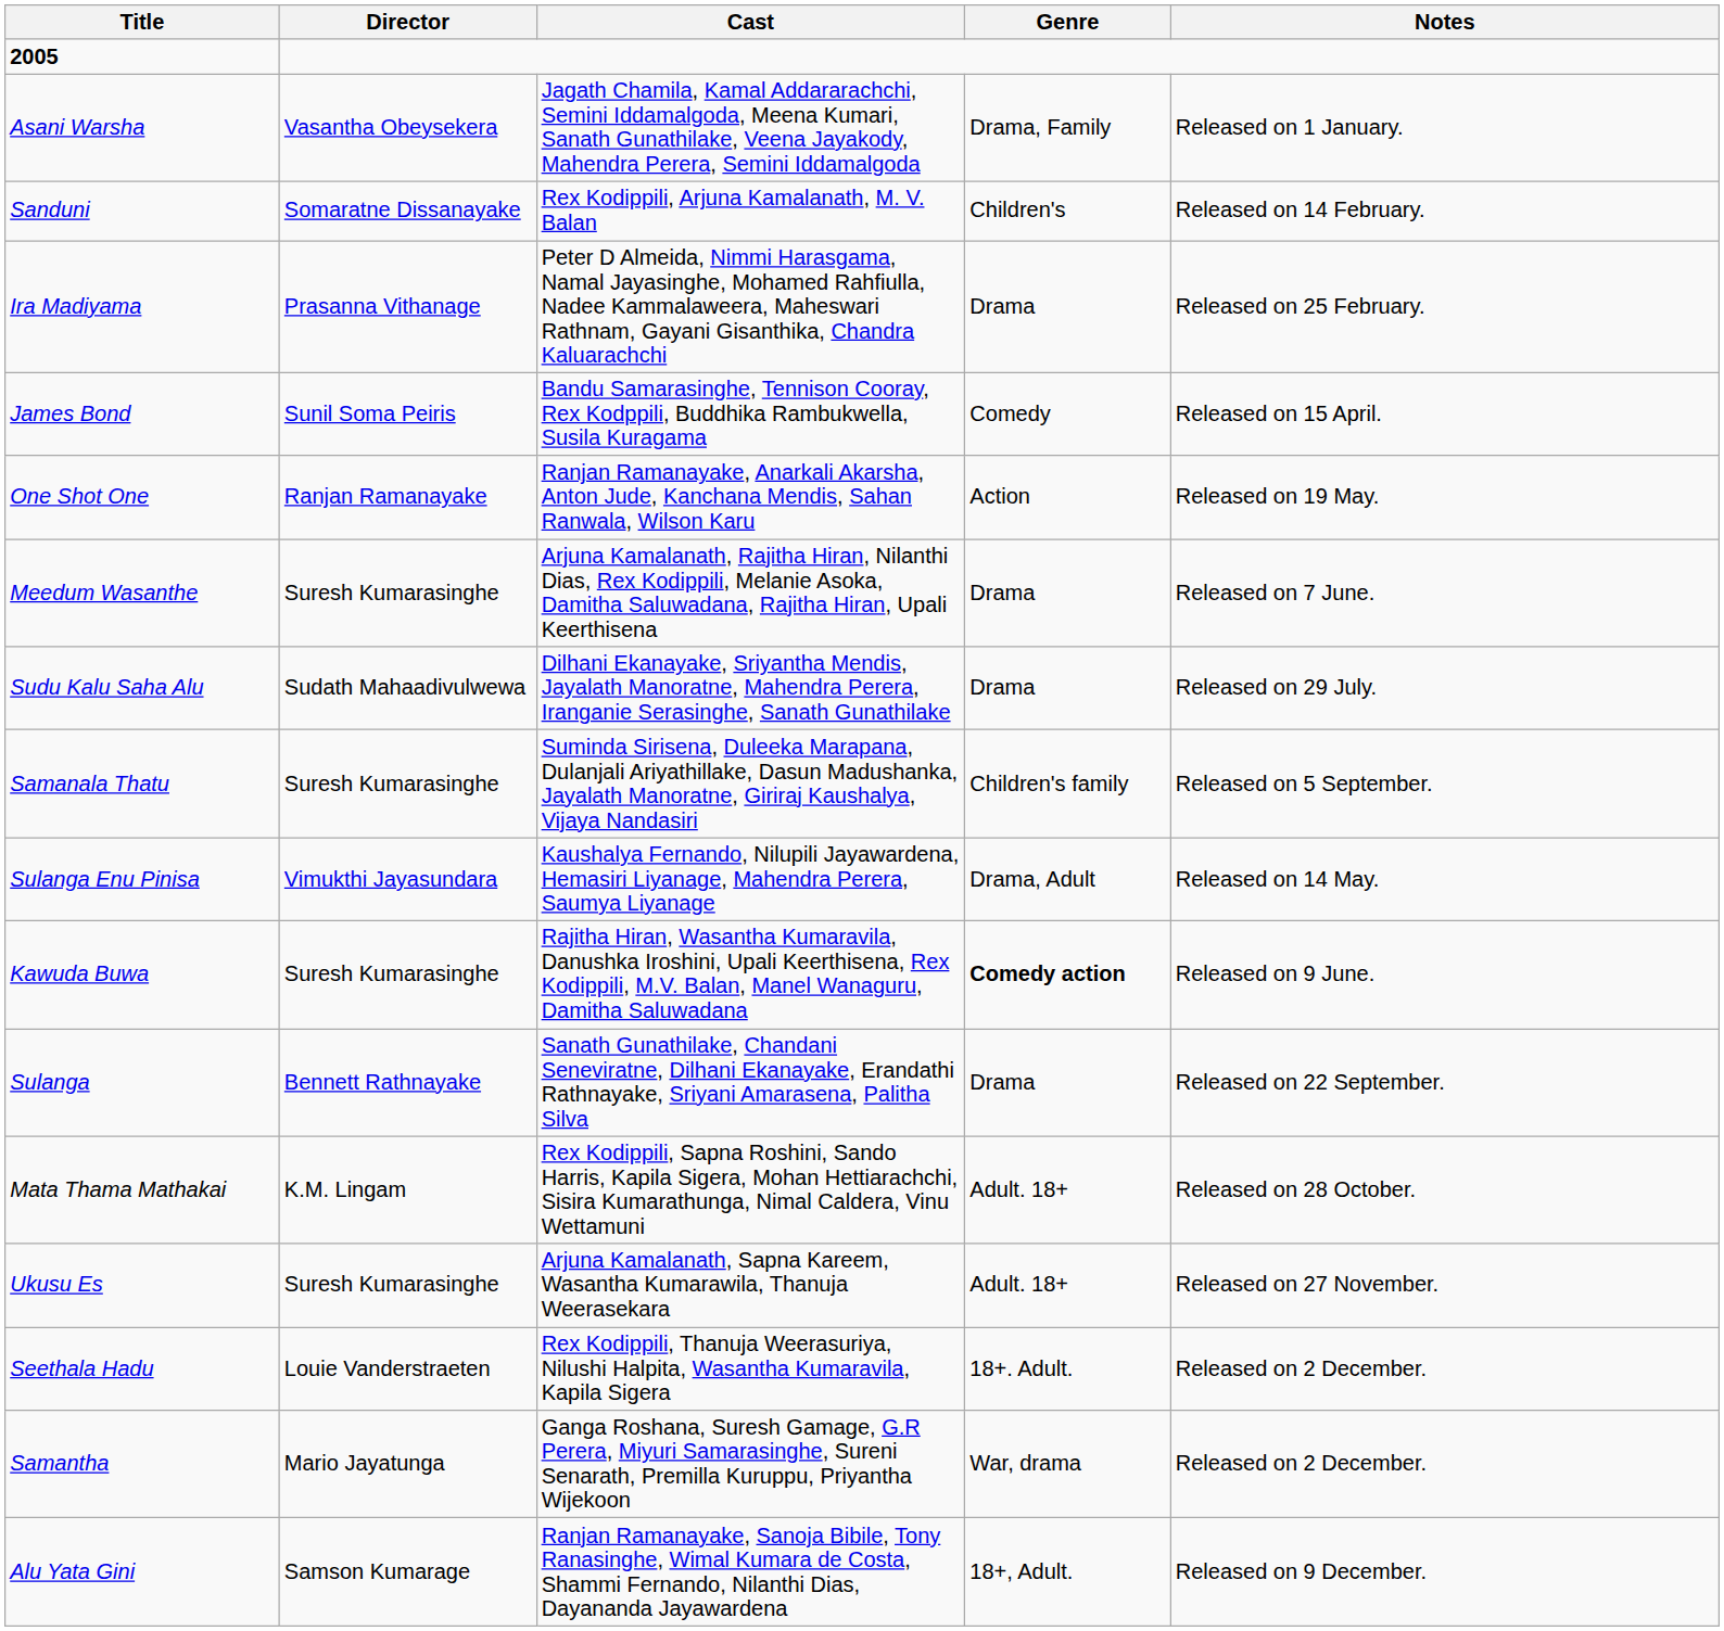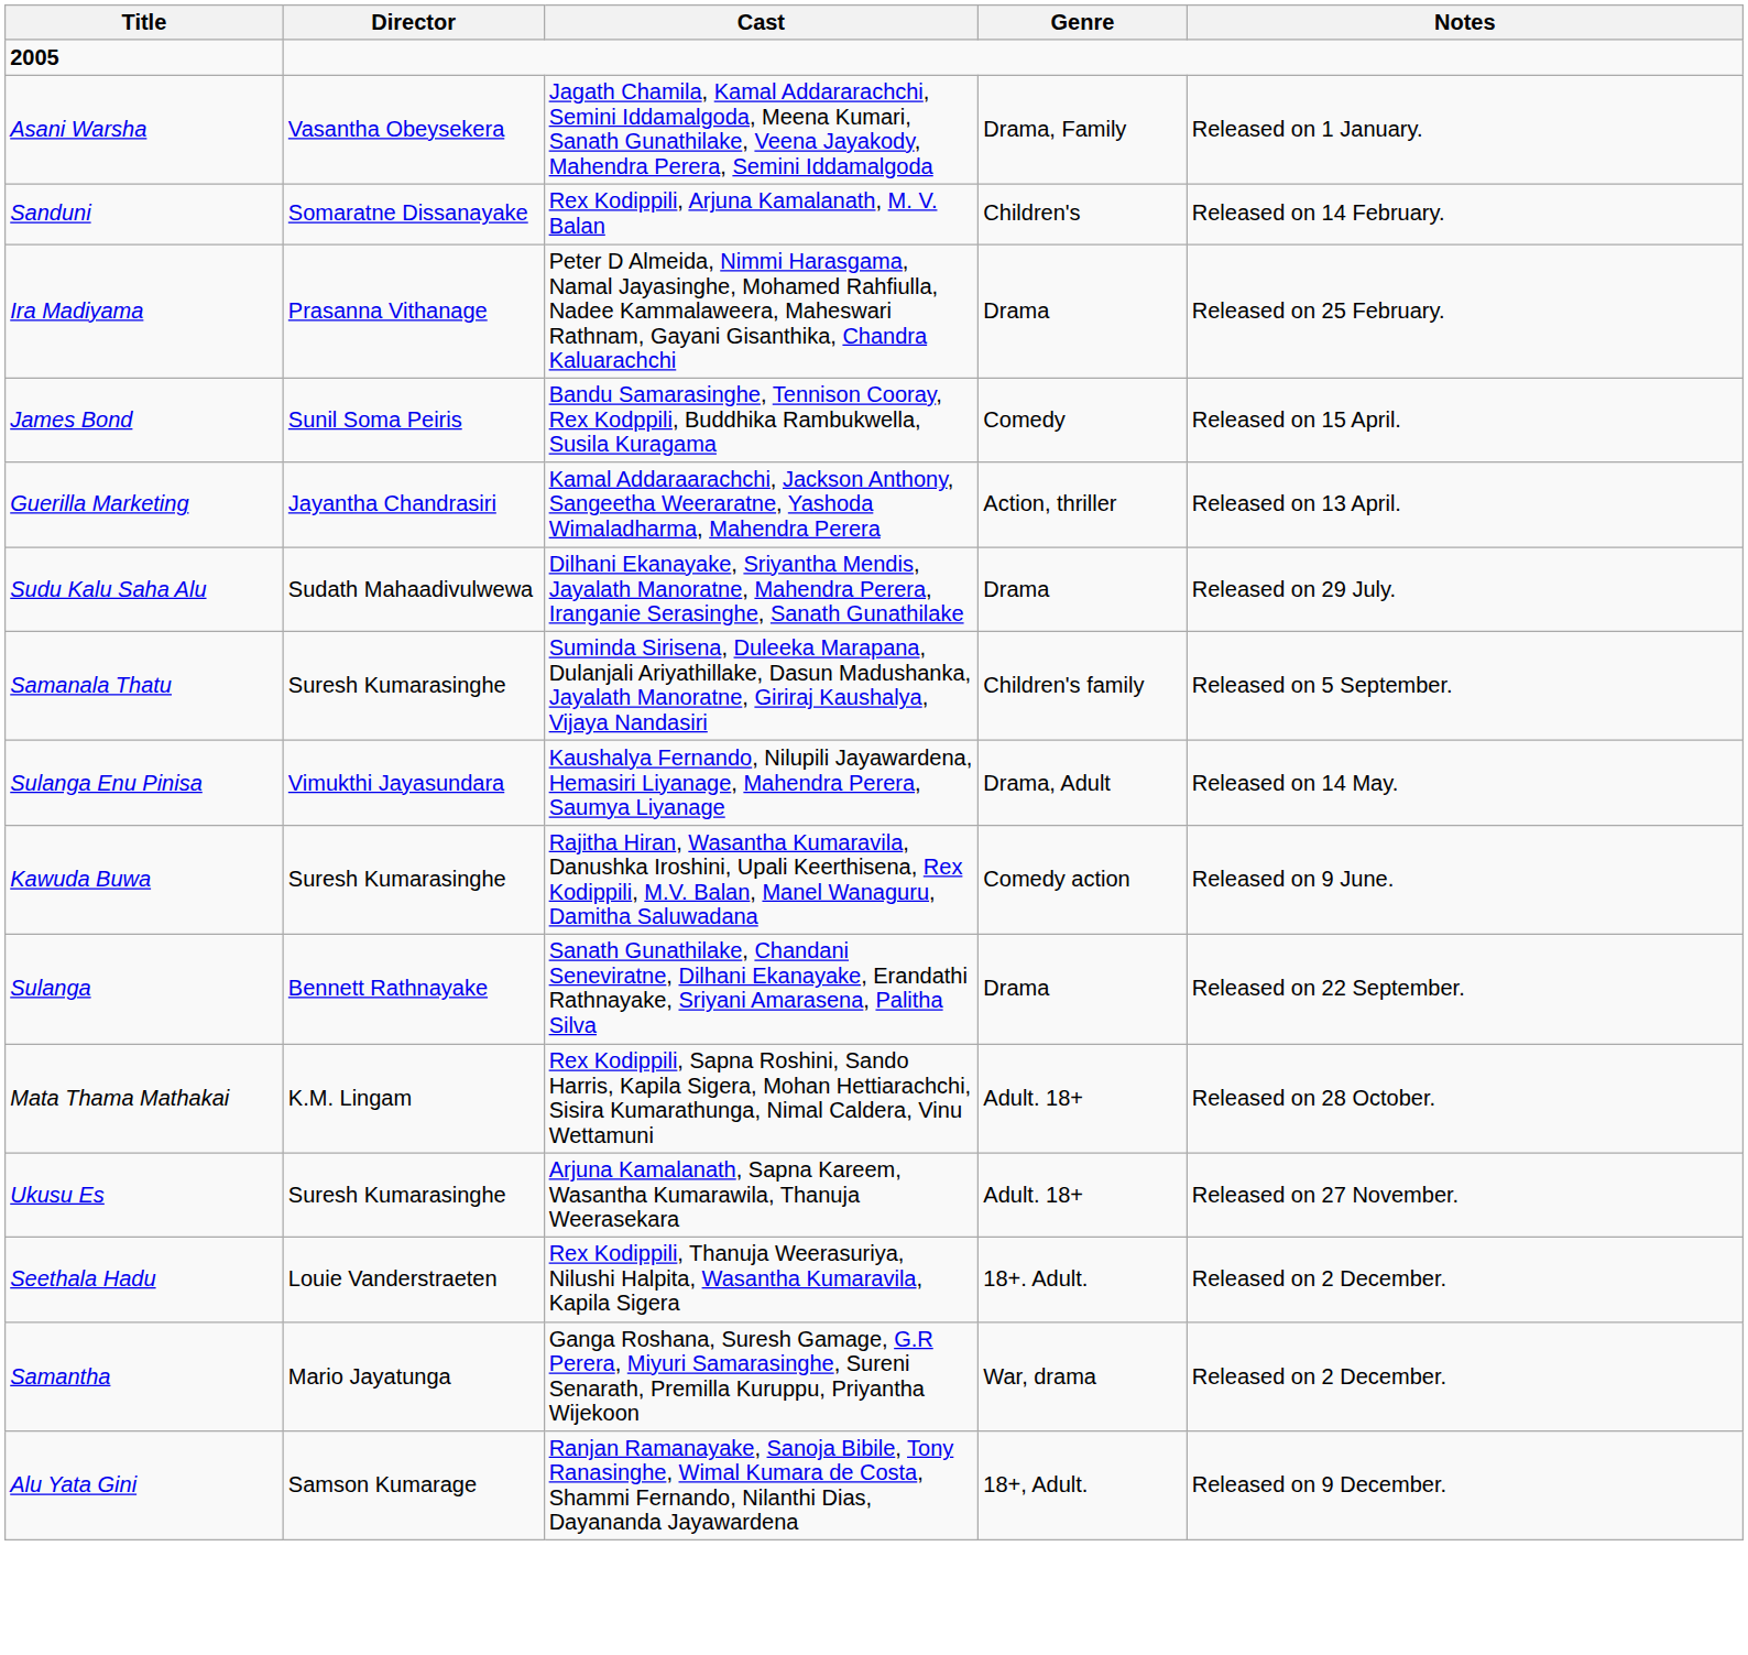 <table class="wikitable" style="width:100%;">
 <tr>
 <th style="width:16%;">Title</th>
 <th style="width:15%;">Director</th>
 <th style="width:25%;">Cast</th>
 <th style="width:12%;">Genre</th>
 <th style="width:32%;">Notes</th>
 </tr>
 <tr>
 <td><strong>2005</strong></td>
 </tr>
 <tr>
 <td><em><a href='#'>Asani Warsha</a></em></td>
 <td><a href='#'>Vasantha Obeysekera</a></td>
 <td><a href='#'>Jagath Chamila</a>, <a href='#'>Kamal Addararachchi</a>, <a href='#'>Semini Iddamalgoda</a>, Meena Kumari, <a href='#'>Sanath Gunathilake</a>, <a href='#'>Veena Jayakody</a>, <a href='#'>Mahendra Perera</a>, <a href='#'>Semini Iddamalgoda</a></td>
 <td>Drama, Family</td>
 <td>Released on 1 January.</td>
 </tr>
 <tr>
 <td><em><a href='#'>Sanduni</a></em></td>
 <td><a href='#'>Somaratne Dissanayake</a></td>
 <td><a href='#'>Rex Kodippili</a>, <a href='#'>Arjuna Kamalanath</a>, <a href='#'>M. V. Balan</a></td>
 <td>Children's</td>
 <td>Released on 14 February.</td>
 </tr>
 <tr>
 <td><em><a href='#'>Ira Madiyama</a></em></td>
 <td><a href='#'>Prasanna Vithanage</a></td>
 <td>Peter D Almeida, <a href='#'>Nimmi Harasgama</a>, Namal Jayasinghe, Mohamed Rahfiulla, Nadee Kammalaweera, Maheswari Rathnam, Gayani Gisanthika, <a href='#'>Chandra Kaluarachchi</a></td>
 <td>Drama</td>
 <td>Released on 25 February.</td>
 </tr>
 <tr>
 <td><em><a href='#'>James Bond</a></em></td>
 <td><a href='#'>Sunil Soma Peiris</a></td>
 <td><a href='#'>Bandu Samarasinghe</a>, <a href='#'>Tennison Cooray</a>, <a href='#'>Rex Kodppili</a>, Buddhika Rambukwella, <a href='#'>Susila Kuragama</a></td>
 <td>Comedy</td>
 <td>Released on 15 April.</td>
 </tr>
 <tr>
-<td><em><a href='#'>One Shot One</a></em></td>
-<td><a href='#'>Ranjan Ramanayake</a></td>
-<td><a href='#'>Ranjan Ramanayake</a>, <a href='#'>Anarkali Akarsha</a>, <a href='#'>Anton Jude</a>, <a href='#'>Kanchana Mendis</a>, <a href='#'>Sahan Ranwala</a>, <a href='#'>Wilson Karu</a></td>
-<td>Action</td>
-<td>Released on 19 May.</td>
-</tr>
-<tr>
-<td><em><a href='#'>Meedum Wasanthe</a></em></td>
-<td>Suresh Kumarasinghe</td>
-<td><a href='#'>Arjuna Kamalanath</a>, <a href='#'>Rajitha Hiran</a>, Nilanthi Dias, <a href='#'>Rex Kodippili</a>, Melanie Asoka, <a href='#'>Damitha Saluwadana</a>, <a href='#'>Rajitha Hiran</a>, Upali Keerthisena</td>
-<td>Drama</td>
-<td>Released on 7 June.</td>
+<td><em><a href='#'>Guerilla Marketing</a></em></td>
+<td><a href='#'>Jayantha Chandrasiri</a></td>
+<td><a href='#'>Kamal Addaraarachchi</a>, <a href='#'>Jackson Anthony</a>, <a href='#'>Sangeetha Weeraratne</a>, <a href='#'>Yashoda Wimaladharma</a>, <a href='#'>Mahendra Perera</a></td>
+<td>Action, thriller</td>
+<td>Released on 13 April.</td>
 </tr>
 <tr>
 <td><em><a href='#'>Sudu Kalu Saha Alu</a></em></td>
 <td>Sudath Mahaadivulwewa</td>
 <td><a href='#'>Dilhani Ekanayake</a>, <a href='#'>Sriyantha Mendis</a>, <a href='#'>Jayalath Manoratne</a>, <a href='#'>Mahendra Perera</a>, <a href='#'>Iranganie Serasinghe</a>, <a href='#'>Sanath Gunathilake</a></td>
 <td>Drama</td>
 <td>Released on 29 July.</td>
 </tr>
 <tr>
 <td><em><a href='#'>Samanala Thatu</a></em></td>
 <td>Suresh Kumarasinghe</td>
 <td><a href='#'>Suminda Sirisena</a>, <a href='#'>Duleeka Marapana</a>, Dulanjali Ariyathillake, Dasun Madushanka, <a href='#'>Jayalath Manoratne</a>, <a href='#'>Giriraj Kaushalya</a>, <a href='#'>Vijaya Nandasiri</a></td>
 <td>Children's family</td>
 <td>Released on 5 September.</td>
 </tr>
 <tr>
 <td><em><a href='#'>Sulanga Enu Pinisa</a></em></td>
 <td><a href='#'>Vimukthi Jayasundara</a></td>
 <td><a href='#'>Kaushalya Fernando</a>, Nilupili Jayawardena, <a href='#'>Hemasiri Liyanage</a>, <a href='#'>Mahendra Perera</a>, <a href='#'>Saumya Liyanage</a></td>
 <td>Drama, Adult</td>
 <td>Released on 14 May.</td>
 </tr>
 <tr>
 <td><em><a href='#'>Kawuda Buwa</a></em></td>
 <td>Suresh Kumarasinghe</td>
 <td><a href='#'>Rajitha Hiran</a>, <a href='#'>Wasantha Kumaravila</a>, Danushka Iroshini, Upali Keerthisena, <a href='#'>Rex Kodippili</a>, <a href='#'>M.V. Balan</a>, <a href='#'>Manel Wanaguru</a>, <a href='#'>Damitha Saluwadana</a></td>
-<td><strong>Comedy action</strong></td>
+<td>Comedy action</td>
 <td>Released on 9 June.</td>
 </tr>
 <tr>
 <td><em><a href='#'>Sulanga</a></em></td>
 <td><a href='#'>Bennett Rathnayake</a></td>
 <td><a href='#'>Sanath Gunathilake</a>, <a href='#'>Chandani Seneviratne</a>, <a href='#'>Dilhani Ekanayake</a>, Erandathi Rathnayake, <a href='#'>Sriyani Amarasena</a>, <a href='#'>Palitha Silva</a></td>
 <td>Drama</td>
 <td>Released on 22 September.</td>
 </tr>
 <tr>
 <td><em>Mata Thama Mathakai</em></td>
 <td>K.M. Lingam</td>
 <td><a href='#'>Rex Kodippili</a>, Sapna Roshini, Sando Harris, Kapila Sigera, Mohan Hettiarachchi, Sisira Kumarathunga, Nimal Caldera, Vinu Wettamuni</td>
 <td>Adult. 18+</td>
 <td>Released on 28 October.</td>
 </tr>
 <tr>
 <td><em><a href='#'>Ukusu Es</a></em></td>
 <td>Suresh Kumarasinghe</td>
 <td><a href='#'>Arjuna Kamalanath</a>, Sapna Kareem, Wasantha Kumarawila, Thanuja Weerasekara</td>
 <td>Adult. 18+</td>
 <td>Released on 27 November.</td>
 </tr>
 <tr>
 <td><em><a href='#'>Seethala Hadu</a></em></td>
 <td>Louie Vanderstraeten</td>
 <td><a href='#'>Rex Kodippili</a>, Thanuja Weerasuriya, Nilushi Halpita, <a href='#'>Wasantha Kumaravila</a>, Kapila Sigera</td>
 <td>18+. Adult.</td>
 <td>Released on 2 December.</td>
 </tr>
 <tr>
 <td><em><a href='#'>Samantha</a></em></td>
 <td>Mario Jayatunga</td>
 <td>Ganga Roshana, Suresh Gamage, <a href='#'>G.R Perera</a>, <a href='#'>Miyuri Samarasinghe</a>, Sureni Senarath, Premilla Kuruppu, Priyantha Wijekoon</td>
 <td>War, drama</td>
 <td>Released on 2 December.</td>
 </tr>
 <tr>
 <td><em><a href='#'>Alu Yata Gini</a></em></td>
 <td>Samson Kumarage</td>
 <td><a href='#'>Ranjan Ramanayake</a>, <a href='#'>Sanoja Bibile</a>, <a href='#'>Tony Ranasinghe</a>, <a href='#'>Wimal Kumara de Costa</a>, Shammi Fernando, Nilanthi Dias, Dayananda Jayawardena</td>
 <td>18+, Adult.</td>
 <td>Released on 9 December.</td>
 </tr>
 </table>
